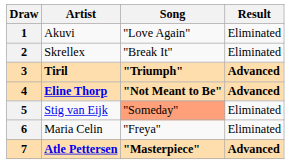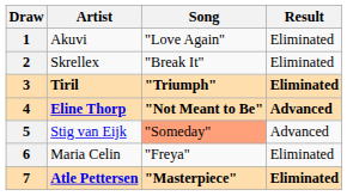 <table class="sortable wikitable plainrowheaders" style="margin: 1em auto 1em auto">
 <tr>
 <th scope="col">Draw</th>
 <th scope="col">Artist</th>
 <th scope="col">Song</th>
 <th scope="col">Result</th>
 </tr>
 <tr>
 <th scope="row" style="text-align:center;">1</th>
 <td>Akuvi</td>
 <td>"Love Again"</td>
 <td>Eliminated</td>
 </tr>
 <tr>
 <th scope="row" style="text-align:center;">2</th>
 <td>Skrellex</td>
 <td>"Break It"</td>
 <td>Eliminated</td>
 </tr>
 <tr style="font-weight:bold; background:navajowhite;">
 <th scope="row" style="text-align:center; font-weight:bold; background:navajowhite;">3</th>
 <td>Tiril</td>
 <td>"Triumph"</td>
-<td>Advanced</td>
+<td>Eliminated</td>
 </tr>
 <tr style="font-weight:bold; background:navajowhite;">
 <th scope="row" style="text-align:center; font-weight:bold; background:navajowhite;">4</th>
 <td><a href='#'>Eline Thorp</a></td>
 <td>"Not Meant to Be"</td>
 <td>Advanced</td>
 </tr>
 <tr>
 <th scope="row" style="text-align:center;">5</th>
 <td><a href='#'>Stig van Eijk</a></td>
 <td style="background: lightsalmon;">"Someday"</td>
-<td>Eliminated</td>
+<td>Advanced</td>
 </tr>
 <tr>
 <th scope="row" style="text-align:center;">6</th>
 <td>Maria Celin</td>
 <td>"Freya"</td>
 <td>Eliminated</td>
 </tr>
 <tr style="font-weight:bold; background:navajowhite;">
 <th scope="row" style="text-align:center; font-weight:bold; background:navajowhite;">7</th>
 <td><a href='#'>Atle Pettersen</a></td>
 <td>"Masterpiece"</td>
-<td>Advanced</td>
+<td>Eliminated</td>
 </tr>
 </table>
